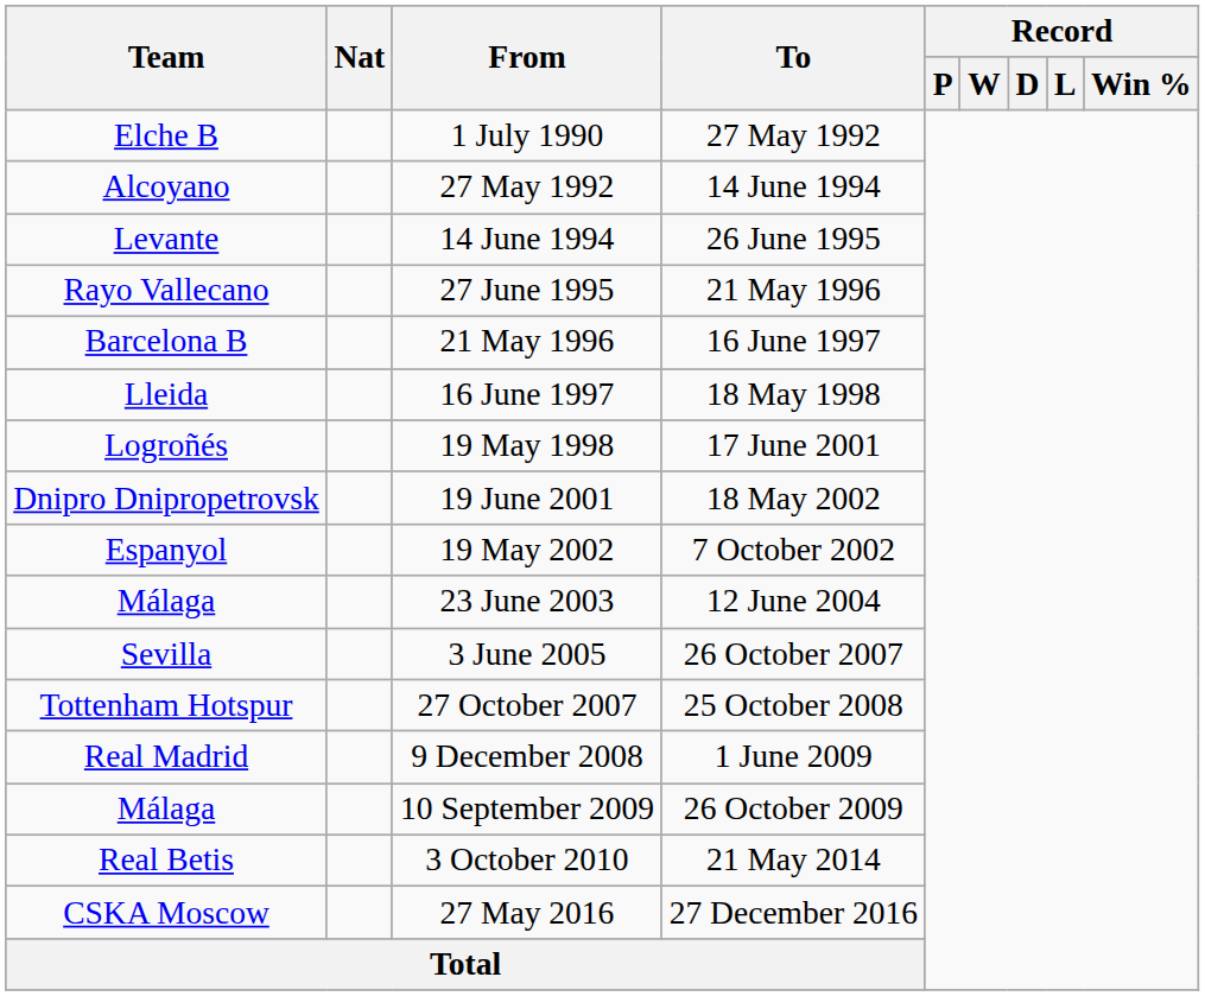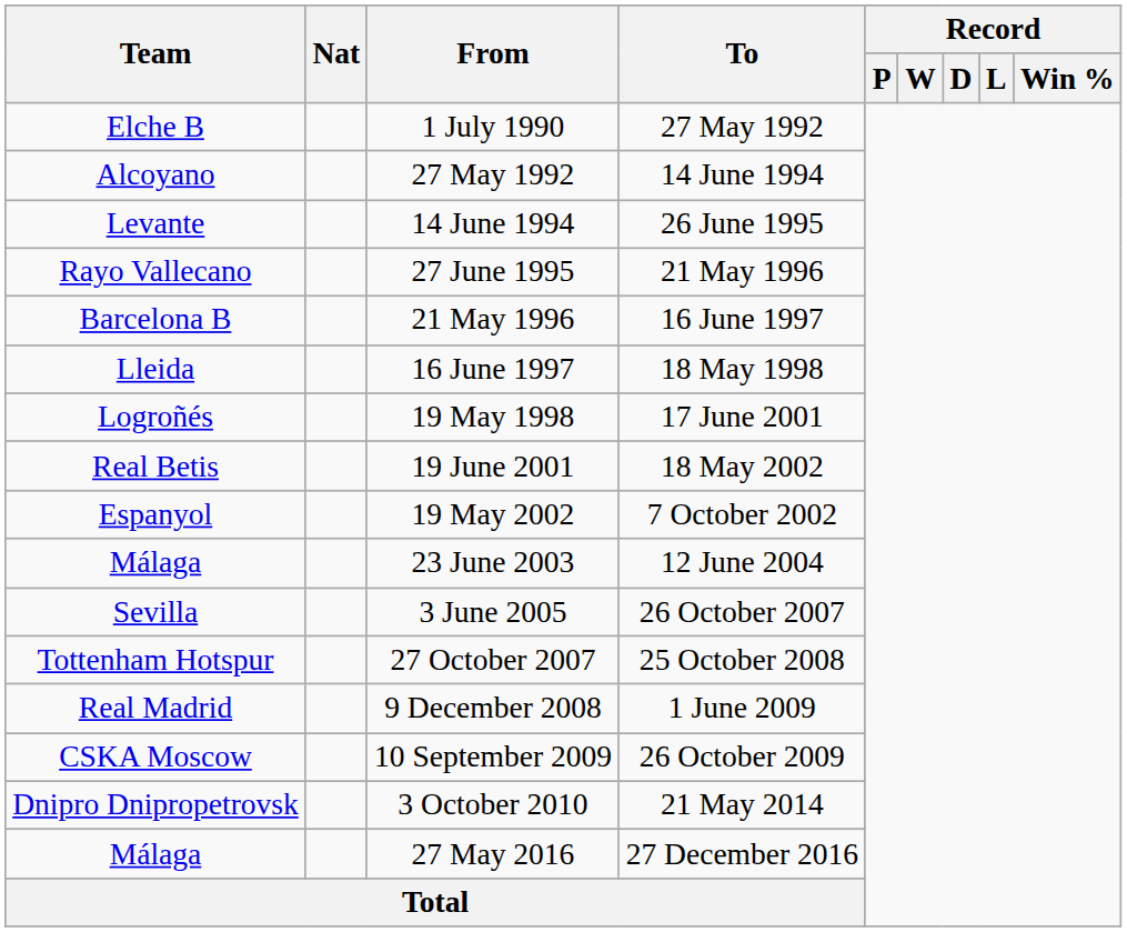 <table class="wikitable" style="text-align: center;">
 <tr>
 <th rowspan="2">Team</th>
 <th rowspan="2">Nat</th>
 <th rowspan="2">From</th>
 <th rowspan="2">To</th>
 <th colspan="5">Record</th>
 </tr>
 <tr>
 <th>P</th>
 <th>W</th>
 <th>D</th>
 <th>L</th>
 <th>Win %</th>
 </tr>
 <tr>
 <td align=center><a href='#'>Elche B</a></td>
 <td></td>
 <td align=center>1 July 1990</td>
 <td align=center>27 May 1992<br></td>
 </tr>
 <tr>
 <td align=center><a href='#'>Alcoyano</a></td>
 <td></td>
 <td align=center>27 May 1992</td>
 <td align=center>14 June 1994<br></td>
 </tr>
 <tr>
 <td align=center><a href='#'>Levante</a></td>
 <td></td>
 <td align=center>14 June 1994</td>
 <td align=center>26 June 1995<br></td>
 </tr>
 <tr>
 <td align=center><a href='#'>Rayo Vallecano</a></td>
 <td></td>
 <td align=center>27 June 1995</td>
 <td align=center>21 May 1996<br></td>
 </tr>
 <tr>
 <td align=center><a href='#'>Barcelona B</a></td>
 <td></td>
 <td align=center>21 May 1996</td>
 <td align=center>16 June 1997<br></td>
 </tr>
 <tr>
 <td align=center><a href='#'>Lleida</a></td>
 <td></td>
 <td align=center>16 June 1997</td>
 <td align=center>18 May 1998<br></td>
 </tr>
 <tr>
 <td align=center><a href='#'>Logroñés</a></td>
 <td></td>
 <td align=center>19 May 1998</td>
 <td align=center>17 June 2001<br></td>
 </tr>
 <tr>
-<td align=center><a href='#'>Dnipro Dnipropetrovsk</a></td>
+<td align=center><a href='#'>Real Betis</a></td>
 <td></td>
 <td align=center>19 June 2001</td>
 <td align=center>18 May 2002<br></td>
 </tr>
 <tr>
 <td align=center><a href='#'>Espanyol</a></td>
 <td></td>
 <td align=center>19 May 2002</td>
 <td align=center>7 October 2002<br></td>
 </tr>
 <tr>
 <td align=center><a href='#'>Málaga</a></td>
 <td></td>
 <td align=center>23 June 2003</td>
 <td align=center>12 June 2004<br></td>
 </tr>
 <tr>
 <td align=center><a href='#'>Sevilla</a></td>
 <td></td>
 <td align=center>3 June 2005</td>
 <td align=center>26 October 2007<br></td>
 </tr>
 <tr>
 <td align=center><a href='#'>Tottenham Hotspur</a></td>
 <td></td>
 <td align=center>27 October 2007</td>
 <td align=center>25 October 2008<br></td>
 </tr>
 <tr>
 <td align=center><a href='#'>Real Madrid</a></td>
 <td></td>
 <td align=center>9 December 2008</td>
 <td align=center>1 June 2009<br></td>
 </tr>
 <tr>
-<td align=center><a href='#'>Málaga</a></td>
+<td align=center><a href='#'>CSKA Moscow</a></td>
 <td></td>
 <td align=center>10 September 2009</td>
 <td align=center>26 October 2009<br></td>
 </tr>
 <tr>
-<td align=center><a href='#'>Real Betis</a></td>
+<td align=center><a href='#'>Dnipro Dnipropetrovsk</a></td>
 <td></td>
 <td align=center>3 October 2010</td>
 <td align=center>21 May 2014<br></td>
 </tr>
 <tr>
-<td align=center><a href='#'>CSKA Moscow</a></td>
+<td align=center><a href='#'>Málaga</a></td>
 <td></td>
 <td align=center>27 May 2016</td>
 <td align=center>27 December 2016<br></td>
 </tr>
 <tr>
 <th colspan="4">Total<br></th>
 </tr>
 </table>
